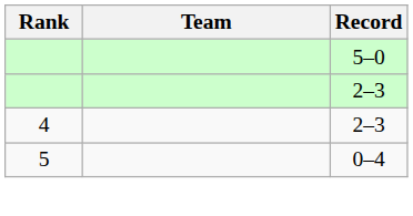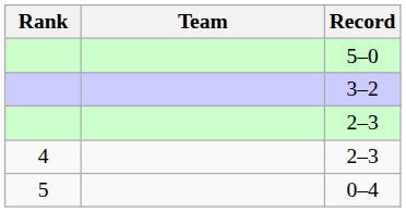 <table class="wikitable" style="text-align: center">
 <tr>
 <th width=50>Rank</th>
 <th width=175>Team</th>
 <th width=50>Record</th>
 </tr>
 <tr bgcolor=ccffcc>
 <td></td>
 <td align=left></td>
 <td>5–0</td>
+</tr>
+<tr bgcolor=ccccff>
+<td></td>
+<td align=left></td>
+<td>3–2</td>
 </tr>
 <tr bgcolor=ccffcc>
 <td></td>
 <td align=left></td>
 <td>2–3</td>
 </tr>
 <tr bgcolor=>
 <td>4</td>
 <td align=left></td>
 <td>2–3</td>
 </tr>
 <tr>
 <td>5</td>
 <td align=left></td>
 <td>0–4</td>
 </tr>
 </table>
